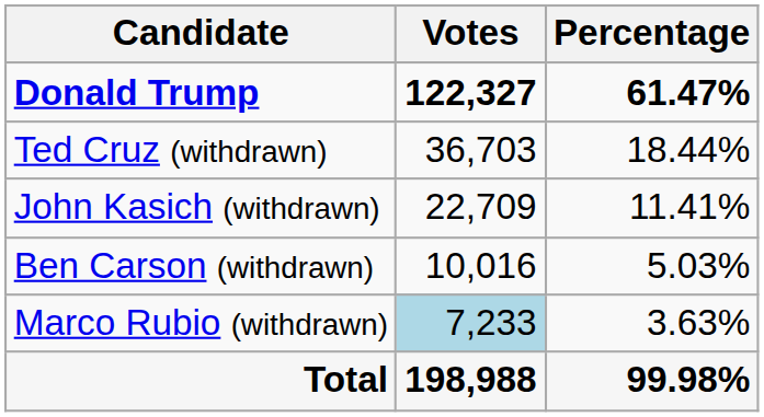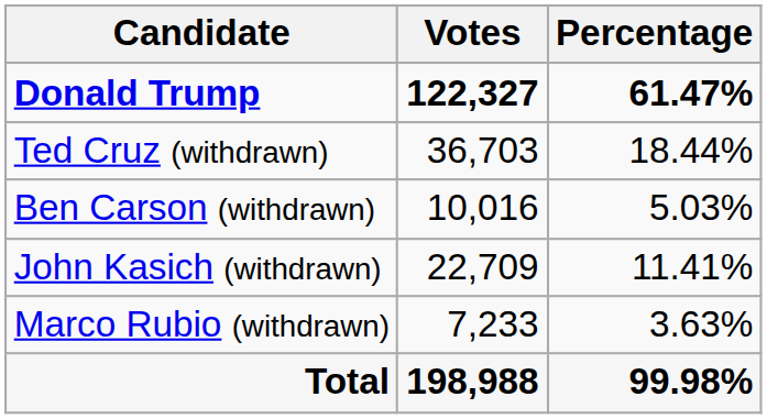 <table class="wikitable" style="text-align:right;">
 <tr>
 <th>Candidate</th>
 <th>Votes</th>
 <th>Percentage</th>
 </tr>
 <tr>
 <td style="text-align:left;"><strong><a href='#'>Donald Trump</a></strong></td>
 <td><strong>122,327</strong></td>
 <td><strong>61.47%</strong></td>
 </tr>
 <tr>
 <td style="text-align:left;"><a href='#'>Ted Cruz</a> <small> (withdrawn)</small></td>
 <td>36,703</td>
 <td>18.44%</td>
 </tr>
 <tr>
+<td style="text-align:left;"><a href='#'>Ben Carson</a> <small>(withdrawn)</small></td>
+<td>10,016</td>
+<td>5.03%</td>
+</tr>
+<tr>
 <td style="text-align:left;"><a href='#'>John Kasich</a> <small>(withdrawn)</small></td>
 <td>22,709</td>
 <td>11.41%</td>
 </tr>
 <tr>
-<td style="text-align:left;"><a href='#'>Ben Carson</a> <small>(withdrawn)</small></td>
-<td>10,016</td>
-<td>5.03%</td>
-</tr>
-<tr>
 <td style="text-align:left;"><a href='#'>Marco Rubio</a> <small>(withdrawn)</small></td>
-<td style="background: lightblue;">7,233</td>
+<td>7,233</td>
 <td>3.63%</td>
 </tr>
 <tr style="background-color:#F6F6F6">
 <td style="text-align:right;"><strong>Total</strong></td>
 <td><strong>198,988</strong></td>
 <td><strong>99.98%</strong></td>
 </tr>
 </table>
